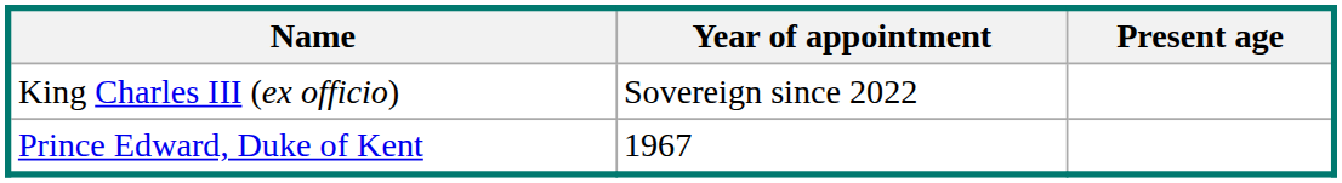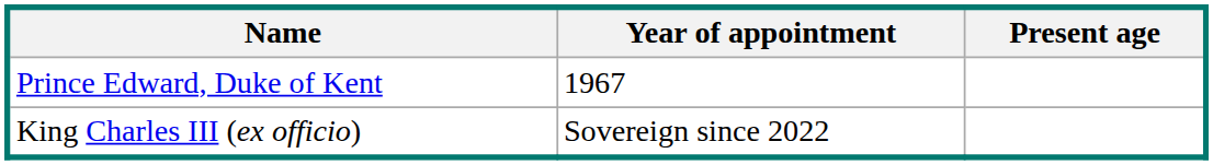 <table class="wikitable" style="width:100%; background:white; border:#01796f solid;">
 <tr>
 <th>Name</th>
 <th><strong>Year of appointment</strong></th>
 <th><strong>Present age</strong></th>
 </tr>
 <tr>
+<td><a href='#'>Prince Edward, Duke of Kent</a> </td>
+<td>1967</td>
+<td></td>
+</tr>
+<tr>
 <td>King <a href='#'>Charles III</a> (<em>ex officio</em>)</td>
 <td>Sovereign since 2022</td>
 <td></td>
 </tr>
-<tr>
-<td><a href='#'>Prince Edward, Duke of Kent</a> </td>
-<td>1967</td>
-<td></td>
-</tr>
 </table>
